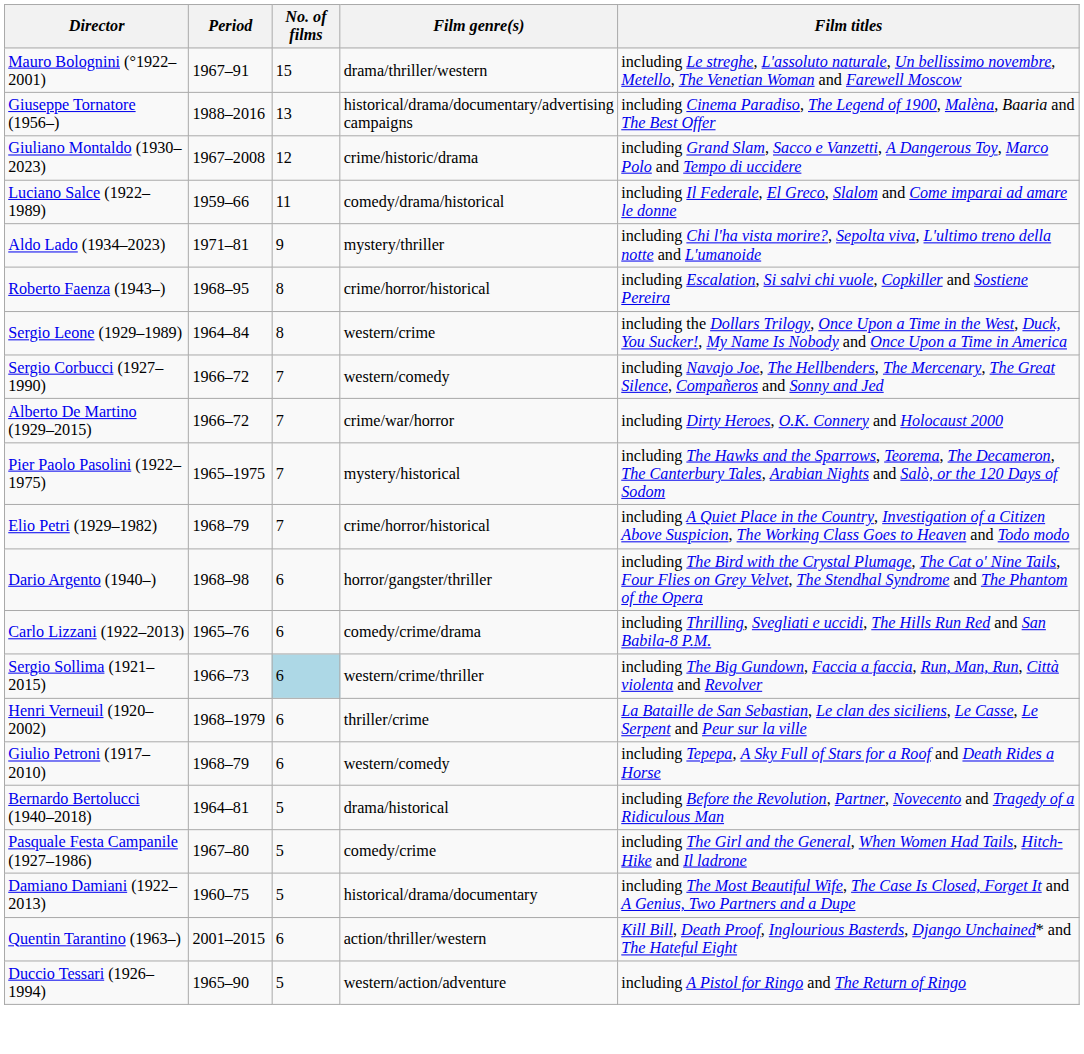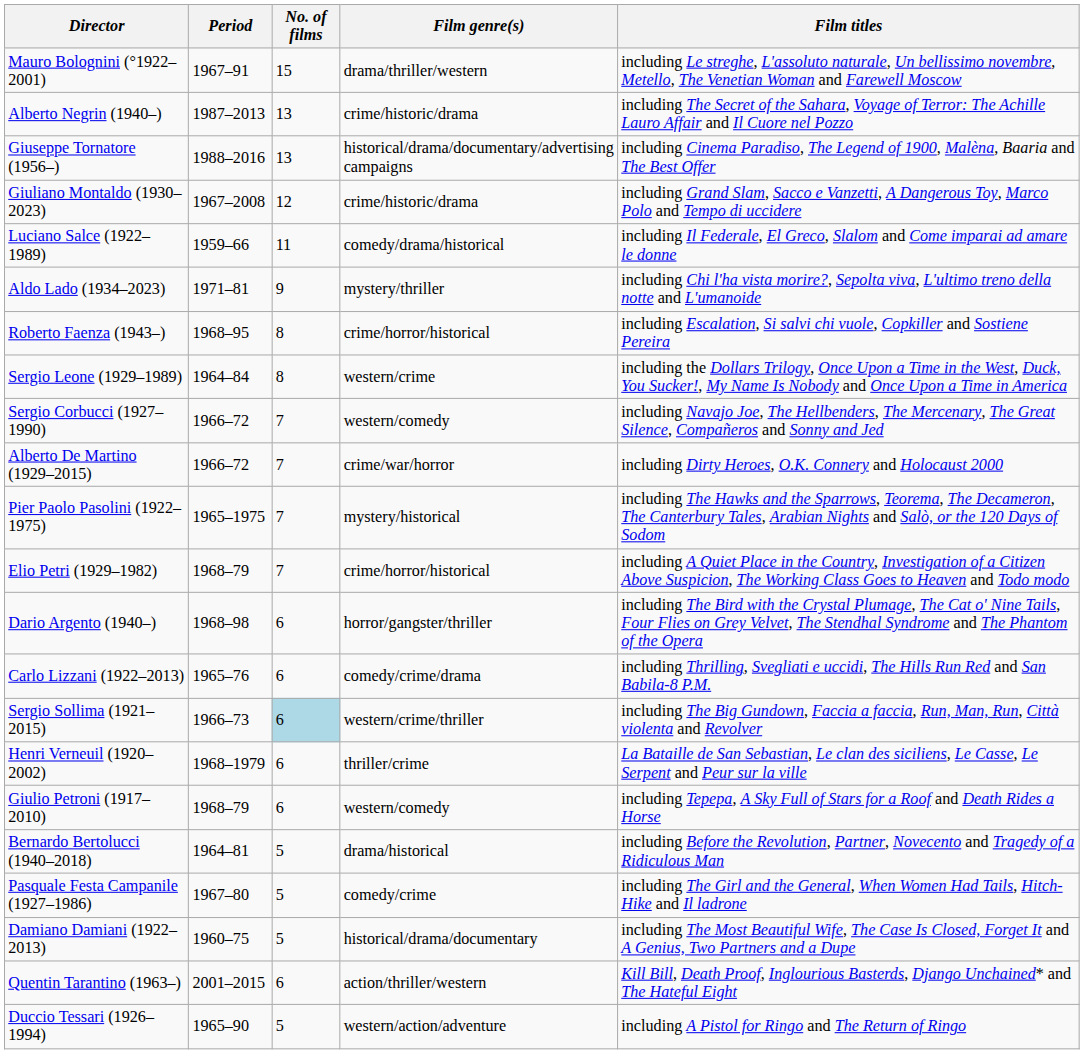 <table class="wikitable plainrowheaders sortable">
 <tr>
 <th scope="col" style="width:175px;"><em>Director</em></th>
 <th scope="col" style="width:75px;"><em>Period</em></th>
 <th scope="col" style="width:60px;"><em>No. of films</em></th>
 <th scope="col" style="width:175px;"><em>Film genre(s)</em></th>
 <th scope="col" style="width:450px;"><em>Film titles</em></th>
 </tr>
 <tr>
 <td><a href='#'>Mauro Bolognini</a> (°1922–2001)</td>
 <td>1967–91</td>
 <td>15</td>
 <td>drama/thriller/western</td>
 <td>including <em><a href='#'>Le streghe</a></em>, <em><a href='#'>L'assoluto naturale</a></em>, <em><a href='#'>Un bellissimo novembre</a></em>, <em><a href='#'>Metello</a></em>, <em><a href='#'>The Venetian Woman</a></em> and <em><a href='#'>Farewell Moscow</a></em></td>
+</tr>
+<tr>
+<td><a href='#'>Alberto Negrin</a> (1940–)</td>
+<td>1987–2013</td>
+<td>13</td>
+<td>crime/historic/drama</td>
+<td>including <em><a href='#'>The Secret of the Sahara</a></em>, <em><a href='#'>Voyage of Terror: The Achille Lauro Affair</a></em> and <em><a href='#'>Il Cuore nel Pozzo</a></em></td>
 </tr>
 <tr>
 <td><a href='#'>Giuseppe Tornatore</a> (1956–)</td>
 <td>1988–2016</td>
 <td>13</td>
 <td>historical/drama/documentary/advertising campaigns</td>
 <td>including <em><a href='#'>Cinema Paradiso</a></em>, <em><a href='#'>The Legend of 1900</a></em>, <em><a href='#'>Malèna</a></em>, <em>Baaria</em> and <em><a href='#'>The Best Offer</a></em></td>
 </tr>
 <tr>
 <td><a href='#'>Giuliano Montaldo</a> (1930–2023)</td>
 <td>1967–2008</td>
 <td>12</td>
 <td>crime/historic/drama</td>
 <td>including <em><a href='#'>Grand Slam</a></em>, <em><a href='#'>Sacco e Vanzetti</a></em>, <em><a href='#'>A Dangerous Toy</a></em>, <em><a href='#'>Marco Polo</a></em> and <em><a href='#'>Tempo di uccidere</a></em></td>
 </tr>
 <tr>
 <td><a href='#'>Luciano Salce</a> (1922–1989)</td>
 <td>1959–66</td>
 <td>11</td>
 <td>comedy/drama/historical</td>
 <td>including <em><a href='#'>Il Federale</a></em>, <em><a href='#'>El Greco</a></em>, <em><a href='#'>Slalom</a></em> and <em><a href='#'>Come imparai ad amare le donne</a></em></td>
 </tr>
 <tr>
 <td><a href='#'>Aldo Lado</a> (1934–2023)</td>
 <td>1971–81</td>
 <td>9</td>
 <td>mystery/thriller</td>
 <td>including <em><a href='#'>Chi l'ha vista morire?</a></em>, <em><a href='#'>Sepolta viva</a></em>, <em><a href='#'>L'ultimo treno della notte</a></em> and <em><a href='#'>L'umanoide</a></em></td>
 </tr>
 <tr>
 <td><a href='#'>Roberto Faenza</a> (1943–)</td>
 <td>1968–95</td>
 <td>8</td>
 <td>crime/horror/historical</td>
 <td>including <em><a href='#'>Escalation</a></em>, <em><a href='#'>Si salvi chi vuole</a></em>, <em><a href='#'>Copkiller</a></em> and <em><a href='#'>Sostiene Pereira</a></em></td>
 </tr>
 <tr>
 <td><a href='#'>Sergio Leone</a> (1929–1989)</td>
 <td>1964–84</td>
 <td>8</td>
 <td>western/crime</td>
 <td>including the <em><a href='#'>Dollars Trilogy</a></em>, <em><a href='#'>Once Upon a Time in the West</a></em>, <em><a href='#'>Duck, You Sucker!</a></em>, <em><a href='#'>My Name Is Nobody</a></em> and <em><a href='#'>Once Upon a Time in America</a></em></td>
 </tr>
 <tr>
 <td><a href='#'>Sergio Corbucci</a> (1927–1990)</td>
 <td>1966–72</td>
 <td>7</td>
 <td>western/comedy</td>
 <td>including <em><a href='#'>Navajo Joe</a></em>, <em><a href='#'>The Hellbenders</a></em>, <em><a href='#'>The Mercenary</a></em>, <em><a href='#'>The Great Silence</a></em>, <em><a href='#'>Compañeros</a></em> and <em><a href='#'>Sonny and Jed</a></em></td>
 </tr>
 <tr>
 <td><a href='#'>Alberto De Martino</a> (1929–2015)</td>
 <td>1966–72</td>
 <td>7</td>
 <td>crime/war/horror</td>
 <td>including <em><a href='#'>Dirty Heroes</a></em>, <em><a href='#'>O.K. Connery</a></em> and <em><a href='#'>Holocaust 2000</a></em></td>
 </tr>
 <tr>
 <td><a href='#'>Pier Paolo Pasolini</a> (1922–1975)</td>
 <td>1965–1975</td>
 <td>7</td>
 <td>mystery/historical</td>
 <td>including <em><a href='#'>The Hawks and the Sparrows</a></em>, <em><a href='#'>Teorema</a></em>, <em><a href='#'>The Decameron</a></em>, <em><a href='#'>The Canterbury Tales</a></em>, <em><a href='#'>Arabian Nights</a></em> and <em><a href='#'>Salò, or the 120 Days of Sodom</a></em></td>
 </tr>
 <tr>
 <td><a href='#'>Elio Petri</a> (1929–1982)</td>
 <td>1968–79</td>
 <td>7</td>
 <td>crime/horror/historical</td>
 <td>including <em><a href='#'>A Quiet Place in the Country</a></em>, <em><a href='#'>Investigation of a Citizen Above Suspicion</a></em>, <em><a href='#'>The Working Class Goes to Heaven</a></em> and <em><a href='#'>Todo modo</a></em></td>
 </tr>
 <tr>
 <td><a href='#'>Dario Argento</a> (1940–)</td>
 <td>1968–98</td>
 <td>6</td>
 <td>horror/gangster/thriller</td>
 <td>including <em><a href='#'>The Bird with the Crystal Plumage</a></em>, <em><a href='#'>The Cat o' Nine Tails</a></em>, <em><a href='#'>Four Flies on Grey Velvet</a></em>, <em><a href='#'>The Stendhal Syndrome</a></em> and <em><a href='#'>The Phantom of the Opera</a></em></td>
 </tr>
 <tr>
 <td><a href='#'>Carlo Lizzani</a> (1922–2013)</td>
 <td>1965–76</td>
 <td>6</td>
 <td>comedy/crime/drama</td>
 <td>including <em><a href='#'>Thrilling</a></em>, <em><a href='#'>Svegliati e uccidi</a></em>, <em><a href='#'>The Hills Run Red</a></em> and <em><a href='#'>San Babila-8 P.M.</a></em></td>
 </tr>
 <tr>
 <td><a href='#'>Sergio Sollima</a> (1921–2015)</td>
 <td>1966–73</td>
 <td style="background: lightblue;">6</td>
 <td>western/crime/thriller</td>
 <td>including <em><a href='#'>The Big Gundown</a></em>, <em><a href='#'>Faccia a faccia</a></em>, <em><a href='#'>Run, Man, Run</a></em>, <em><a href='#'>Città violenta</a></em> and <em><a href='#'>Revolver</a></em></td>
 </tr>
 <tr>
 <td><a href='#'>Henri Verneuil</a> (1920–2002)</td>
 <td>1968–1979</td>
 <td>6</td>
 <td>thriller/crime</td>
 <td><em><a href='#'>La Bataille de San Sebastian</a></em>, <em><a href='#'>Le clan des siciliens</a></em>, <em><a href='#'>Le Casse</a></em>, <em><a href='#'>Le Serpent</a></em> and <em><a href='#'>Peur sur la ville</a></em></td>
 </tr>
 <tr>
 <td><a href='#'>Giulio Petroni</a> (1917–2010)</td>
 <td>1968–79</td>
 <td>6</td>
 <td>western/comedy</td>
 <td>including <em><a href='#'>Tepepa</a></em>, <em><a href='#'>A Sky Full of Stars for a Roof</a></em> and <em><a href='#'>Death Rides a Horse</a></em></td>
 </tr>
 <tr>
 <td><a href='#'>Bernardo Bertolucci</a> (1940–2018)</td>
 <td>1964–81</td>
 <td>5</td>
 <td>drama/historical</td>
 <td>including <em><a href='#'>Before the Revolution</a></em>, <em><a href='#'>Partner</a></em>, <em><a href='#'>Novecento</a></em> and <em><a href='#'>Tragedy of a Ridiculous Man</a></em></td>
 </tr>
 <tr>
 <td><a href='#'>Pasquale Festa Campanile</a> (1927–1986)</td>
 <td>1967–80</td>
 <td>5</td>
 <td>comedy/crime</td>
 <td>including <em><a href='#'>The Girl and the General</a></em>, <em><a href='#'>When Women Had Tails</a></em>, <em><a href='#'>Hitch-Hike</a></em> and <em><a href='#'>Il ladrone</a></em></td>
 </tr>
 <tr>
 <td><a href='#'>Damiano Damiani</a> (1922–2013)</td>
 <td>1960–75</td>
 <td>5</td>
 <td>historical/drama/documentary</td>
 <td>including <em><a href='#'>The Most Beautiful Wife</a></em>, <em><a href='#'>The Case Is Closed, Forget It</a></em> and <em><a href='#'>A Genius, Two Partners and a Dupe</a></em></td>
 </tr>
 <tr>
 <td><a href='#'>Quentin Tarantino</a> (1963–)</td>
 <td>2001–2015</td>
 <td>6</td>
 <td>action/thriller/western</td>
 <td><em><a href='#'>Kill Bill</a></em>, <em><a href='#'>Death Proof</a></em>, <em><a href='#'>Inglourious Basterds</a></em>, <em><a href='#'>Django Unchained</a></em>* and <em><a href='#'>The Hateful Eight</a></em></td>
 </tr>
 <tr>
 <td><a href='#'>Duccio Tessari</a> (1926–1994)</td>
 <td>1965–90</td>
 <td>5</td>
 <td>western/action/adventure</td>
 <td>including <em><a href='#'>A Pistol for Ringo</a></em> and <em><a href='#'>The Return of Ringo</a></em></td>
 </tr>
 </table>
